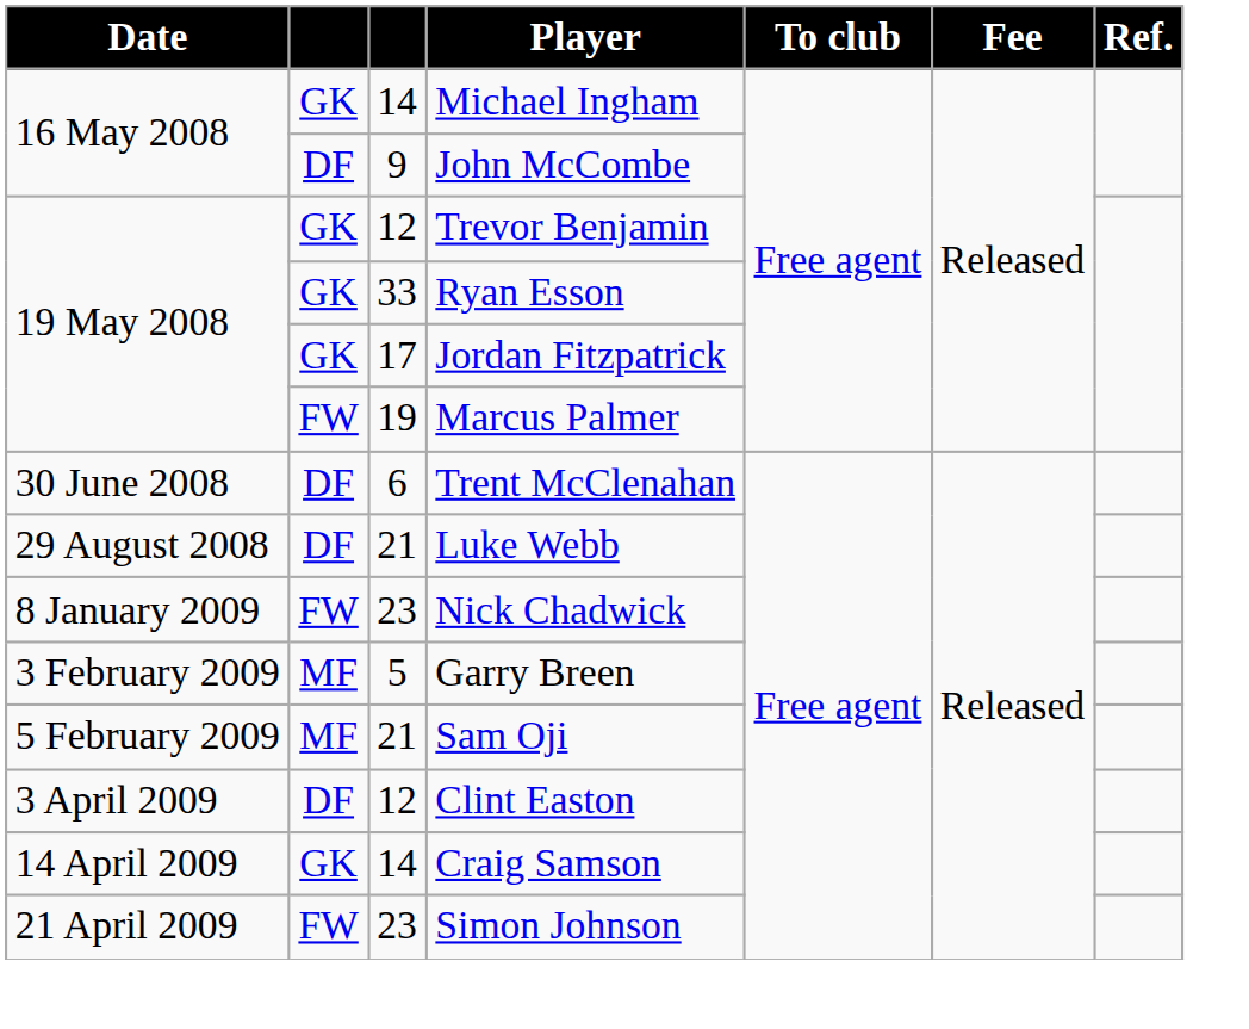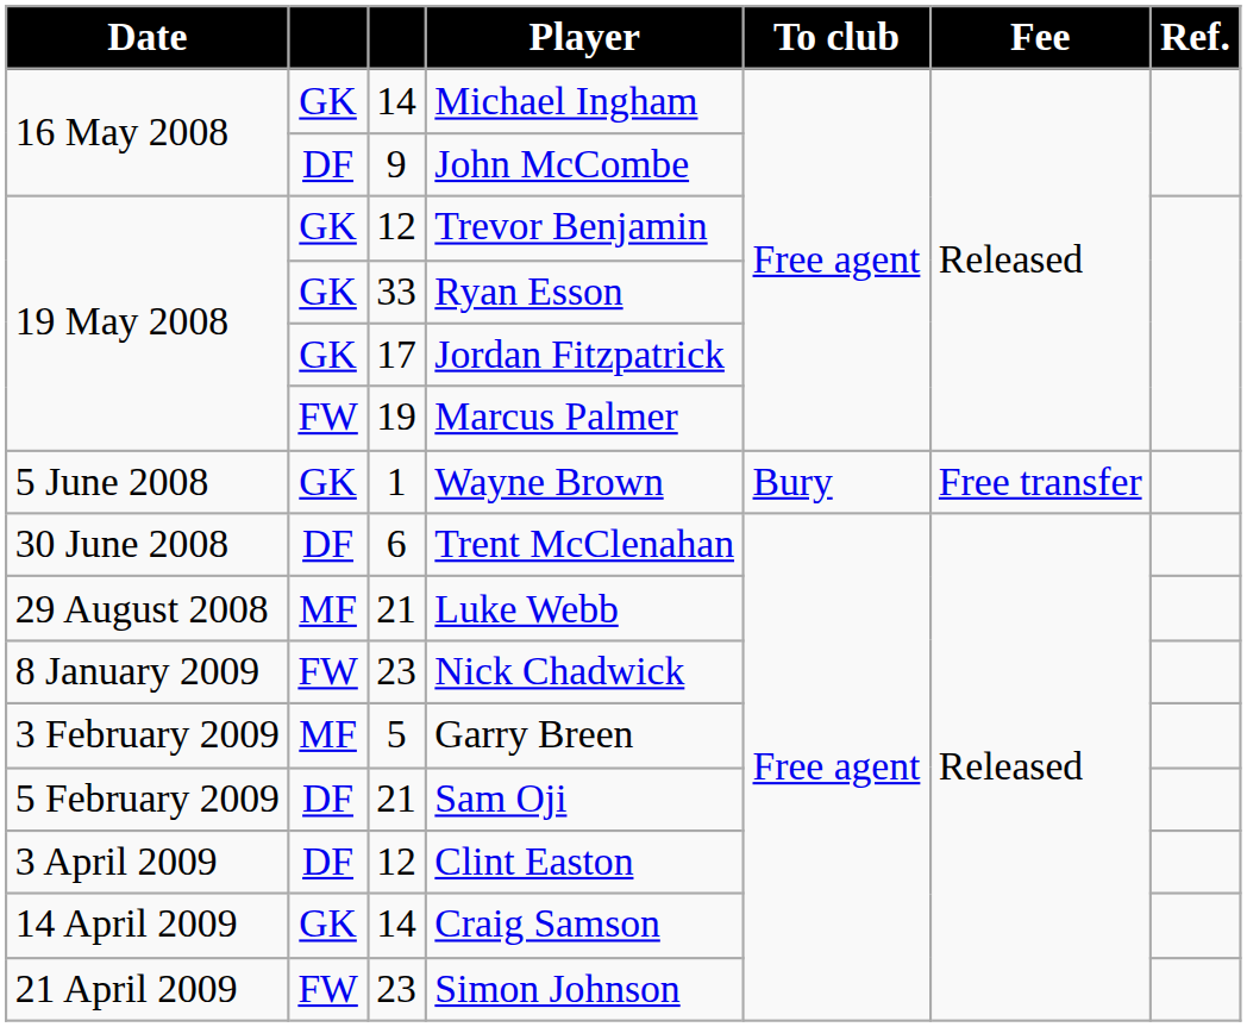 <table class="wikitable" style="text-align:left;">
 <tr>
 <th style="background:#000; color:white;">Date</th>
 <th style="background:#000; color:white;"></th>
 <th style="background:#000; color:white;"></th>
 <th style="background:#000; color:white;">Player</th>
 <th style="background:#000; color:white;">To club</th>
 <th style="background:#000; color:white;">Fee</th>
 <th style="background:#000; color:white;">Ref.</th>
 </tr>
 <tr>
 <td rowspan="2">16 May 2008</td>
 <td style="text-align:center;"><a href='#'>GK</a></td>
 <td style="text-align:center;">14</td>
 <td> <a href='#'>Michael Ingham</a></td>
 <td rowspan="6"><a href='#'>Free agent</a></td>
 <td rowspan="6">Released</td>
 <td rowspan="2" style="text-align:center;"></td>
 </tr>
 <tr>
 <td style="text-align:center;"><a href='#'>DF</a></td>
 <td style="text-align:center;">9</td>
 <td> <a href='#'>John McCombe</a></td>
 </tr>
 <tr>
 <td rowspan="4">19 May 2008</td>
 <td style="text-align:center;"><a href='#'>GK</a></td>
 <td style="text-align:center;">12</td>
 <td> <a href='#'>Trevor Benjamin</a></td>
 <td style="text-align:center;" rowspan="4"></td>
 </tr>
 <tr>
 <td style="text-align:center;"><a href='#'>GK</a></td>
 <td style="text-align:center;">33</td>
 <td> <a href='#'>Ryan Esson</a></td>
 </tr>
 <tr>
 <td style="text-align:center;"><a href='#'>GK</a></td>
 <td style="text-align:center;">17</td>
 <td> <a href='#'>Jordan Fitzpatrick</a></td>
 </tr>
 <tr>
 <td style="text-align:center;"><a href='#'>FW</a></td>
 <td style="text-align:center;">19</td>
 <td> <a href='#'>Marcus Palmer</a></td>
 </tr>
 <tr>
+<td>5 June 2008</td>
+<td style="text-align:center;"><a href='#'>GK</a></td>
+<td style="text-align:center;">1</td>
+<td> <a href='#'>Wayne Brown</a></td>
+<td><a href='#'>Bury</a></td>
+<td><a href='#'>Free transfer</a></td>
+<td style="text-align:center;"></td>
+</tr>
+<tr>
 <td>30 June 2008</td>
 <td style="text-align:center;"><a href='#'>DF</a></td>
 <td style="text-align:center;">6</td>
 <td> <a href='#'>Trent McClenahan</a></td>
 <td rowspan="8"><a href='#'>Free agent</a></td>
 <td rowspan="8">Released</td>
 <td style="text-align:center;"></td>
 </tr>
 <tr>
 <td>29 August 2008</td>
-<td style="text-align:center;"><a href='#'>DF</a></td>
+<td style="text-align:center;"><a href='#'>MF</a></td>
 <td style="text-align:center;">21</td>
 <td> <a href='#'>Luke Webb</a></td>
 <td></td>
 </tr>
 <tr>
 <td>8 January 2009</td>
 <td style="text-align:center;"><a href='#'>FW</a></td>
 <td style="text-align:center;">23</td>
 <td> <a href='#'>Nick Chadwick</a></td>
 <td style="text-align:center;"></td>
 </tr>
 <tr>
 <td>3 February 2009</td>
 <td style="text-align:center;"><a href='#'>MF</a></td>
 <td style="text-align:center;">5</td>
 <td> Garry Breen</td>
 <td></td>
 </tr>
 <tr>
 <td>5 February 2009</td>
-<td style="text-align:center;"><a href='#'>MF</a></td>
+<td style="text-align:center;"><a href='#'>DF</a></td>
 <td style="text-align:center;">21</td>
 <td> <a href='#'>Sam Oji</a></td>
 <td style="text-align:center;"></td>
 </tr>
 <tr>
 <td>3 April 2009</td>
 <td style="text-align:center;"><a href='#'>DF</a></td>
 <td style="text-align:center;">12</td>
 <td> <a href='#'>Clint Easton</a></td>
 <td style="text-align:center;"></td>
 </tr>
 <tr>
 <td>14 April 2009</td>
 <td style="text-align:center;"><a href='#'>GK</a></td>
 <td style="text-align:center;">14</td>
 <td> <a href='#'>Craig Samson</a></td>
 <td style="text-align:center;"></td>
 </tr>
 <tr>
 <td>21 April 2009</td>
 <td style="text-align:center;"><a href='#'>FW</a></td>
 <td style="text-align:center;">23</td>
 <td> <a href='#'>Simon Johnson</a></td>
 <td style="text-align:center;"></td>
 </tr>
 </table>
